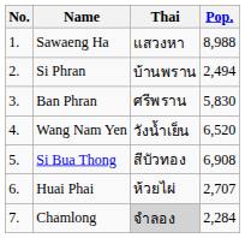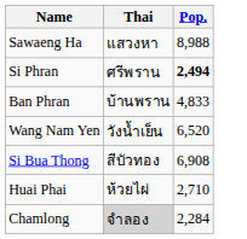 <table class="wikitable sortable">
 <tr>
-<th>No.</th>
 <th>Name</th>
 <th>Thai</th>
 <th><a href='#'>Pop.</a></th>
 </tr>
 <tr>
-<td>1.</td>
 <td>Sawaeng Ha</td>
 <td>แสวงหา</td>
 <td>8,988</td>
 </tr>
 <tr>
-<td>2.</td>
 <td>Si Phran</td>
-<td>บ้านพราน</td>
-<td>2,494</td>
+<td>ศรีพราน</td>
+<td><strong>2,494</strong></td>
 </tr>
 <tr>
-<td>3.</td>
 <td>Ban Phran</td>
-<td>ศรีพราน</td>
-<td>5,830</td>
+<td>บ้านพราน</td>
+<td>4,833</td>
 </tr>
 <tr>
-<td>4.</td>
 <td>Wang Nam Yen</td>
 <td>วังน้ำเย็น</td>
 <td>6,520</td>
 </tr>
 <tr>
-<td>5.</td>
 <td><a href='#'>Si Bua Thong</a></td>
 <td>สีบัวทอง</td>
 <td>6,908</td>
 </tr>
 <tr>
-<td>6.</td>
 <td>Huai Phai</td>
 <td>ห้วยไผ่</td>
-<td>2,707</td>
+<td>2,710</td>
 </tr>
 <tr>
-<td>7.</td>
 <td>Chamlong</td>
 <td style="background: lightgrey;">จำลอง</td>
 <td>2,284</td>
 </tr>
 </table>
